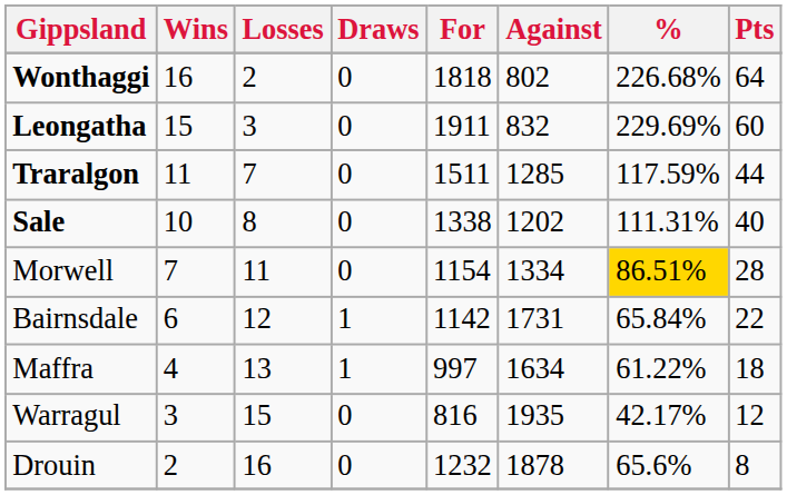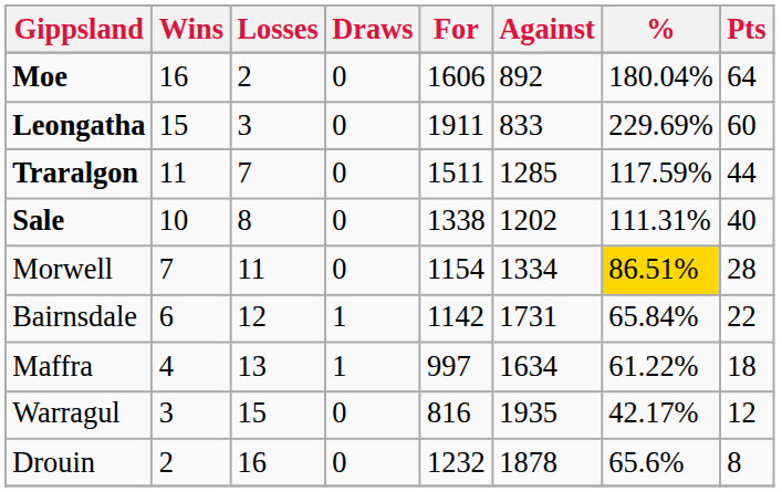 <table style="font-size: 85%; text-align: left;" class="wikitable">
 <tr>
 <th style="color:crimson">Gippsland</th>
 <th style="color:crimson">Wins</th>
 <th style="color:crimson">Losses</th>
 <th style="color:crimson">Draws</th>
 <th style="color:crimson">For</th>
 <th style="color:crimson">Against</th>
 <th style="color:crimson">%</th>
 <th style="color:crimson">Pts</th>
 </tr>
 <tr>
 </tr>
 <tr>
 </tr>
 <tr>
-<td><strong> Wonthaggi </strong></td>
+<td><strong> Moe </strong></td>
 <td>16</td>
 <td>2</td>
 <td>0</td>
-<td>1818</td>
-<td>802</td>
-<td>226.68%</td>
+<td>1606</td>
+<td>892</td>
+<td>180.04%</td>
 <td>64</td>
 </tr>
 <tr>
 <td><strong> Leongatha </strong></td>
 <td>15</td>
 <td>3</td>
 <td>0</td>
 <td>1911</td>
-<td>832</td>
+<td>833</td>
 <td>229.69%</td>
 <td>60</td>
 </tr>
 <tr>
 <td><strong> Traralgon </strong></td>
 <td>11</td>
 <td>7</td>
 <td>0</td>
 <td>1511</td>
 <td>1285</td>
 <td>117.59%</td>
 <td>44</td>
 </tr>
 <tr>
 <td><strong> Sale </strong></td>
 <td>10</td>
 <td>8</td>
 <td>0</td>
 <td>1338</td>
 <td>1202</td>
 <td>111.31%</td>
 <td>40</td>
 </tr>
 <tr>
 <td>Morwell</td>
 <td>7</td>
 <td>11</td>
 <td>0</td>
 <td>1154</td>
 <td>1334</td>
 <td style="background: gold;">86.51%</td>
 <td>28</td>
 </tr>
 <tr>
 <td>Bairnsdale</td>
 <td>6</td>
 <td>12</td>
 <td>1</td>
 <td>1142</td>
 <td>1731</td>
 <td>65.84%</td>
 <td>22</td>
 </tr>
 <tr>
 <td>Maffra</td>
 <td>4</td>
 <td>13</td>
 <td>1</td>
 <td>997</td>
 <td>1634</td>
 <td>61.22%</td>
 <td>18</td>
 </tr>
 <tr>
 <td>Warragul</td>
 <td>3</td>
 <td>15</td>
 <td>0</td>
 <td>816</td>
 <td>1935</td>
 <td>42.17%</td>
 <td>12</td>
 </tr>
 <tr>
 <td>Drouin</td>
 <td>2</td>
 <td>16</td>
 <td>0</td>
 <td>1232</td>
 <td>1878</td>
 <td>65.6%</td>
 <td>8</td>
 </tr>
 <tr>
 </tr>
 </table>
